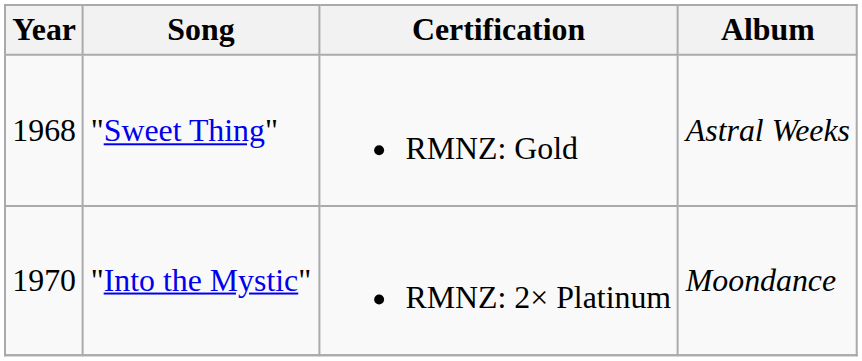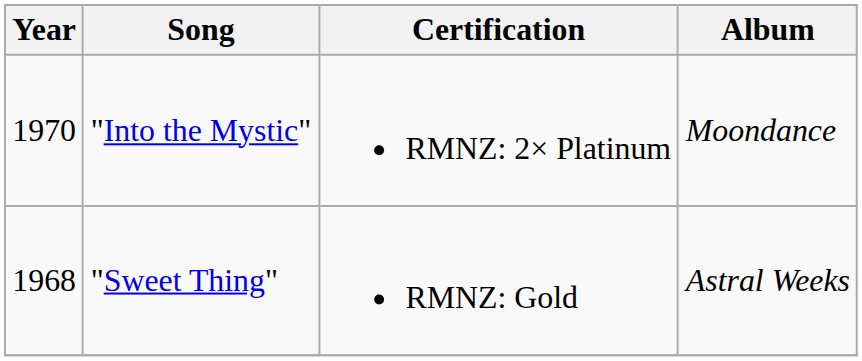 <table class="wikitable">
 <tr>
 <th>Year</th>
 <th>Song</th>
 <th>Certification</th>
 <th>Album</th>
 </tr>
 <tr>
+<td>1970</td>
+<td>"<a href='#'>Into the Mystic</a>"</td>
+<td><br><ul><li>RMNZ: 2× Platinum</li></ul></td>
+<td><em>Moondance</em></td>
+</tr>
+<tr>
 <td>1968</td>
 <td>"<a href='#'>Sweet Thing</a>"</td>
 <td><br><ul><li>RMNZ: Gold</li></ul></td>
 <td><em>Astral Weeks</em></td>
 </tr>
 <tr>
-<td>1970</td>
-<td>"<a href='#'>Into the Mystic</a>"</td>
-<td><br><ul><li>RMNZ: 2× Platinum</li></ul></td>
-<td><em>Moondance</em></td>
-</tr>
-<tr>
 </tr>
 </table>
